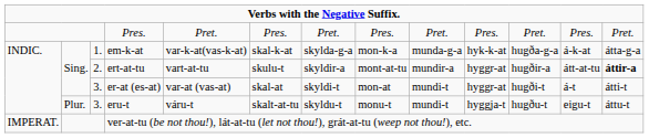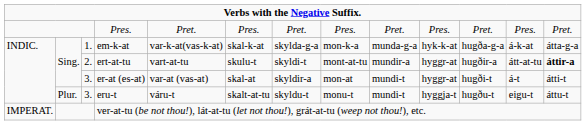 <table class="wikitable">
 <tr ---->
 <td colspan="13" align="CENTER"><strong>Verbs with the <a href='#'>Negative</a> Suffix.</strong></td>
 </tr>
 <tr ---->
 <td colspan="3"> </td>
 <td align="CENTER"><em>Pres.</em></td>
 <td align="CENTER"><em>Pret.</em></td>
 <td align="CENTER"><em>Pres.</em></td>
 <td align="CENTER"><em>Pret.</em></td>
 <td align="CENTER"><em>Pres.</em></td>
 <td align="CENTER"><em>Pret.</em></td>
 <td align="CENTER"><em>Pres.</em></td>
 <td align="CENTER"><em>Pret.</em></td>
 <td align="CENTER"><em>Pres.</em></td>
 <td align="CENTER"><em>Pret.</em></td>
 </tr>
 <tr ---->
 <td rowspan="4" valign="TOP">INDIC.</td>
 <td rowspan="3">Sing.</td>
 <td>1.</td>
 <td>em-k-at</td>
 <td>var-k-at(vas-k-at)</td>
 <td>skal-k-at</td>
 <td>skylda-g-a</td>
 <td>mon-k-a</td>
 <td>munda-g-a</td>
 <td>hyk-k-at</td>
 <td>hugða-g-a</td>
 <td>á-k-at</td>
 <td>átta-g-a</td>
 </tr>
 <tr ---->
 <td>2.</td>
 <td>ert-at-tu</td>
 <td>vart-at-tu</td>
 <td>skulu-t</td>
-<td>skyldir-a</td>
+<td>skyldi-t</td>
 <td>mont-at-tu</td>
 <td>mundir-a</td>
 <td>hyggr-at</td>
 <td>hugðir-a</td>
 <td>átt-at-tu</td>
 <td><strong>áttir-a</strong></td>
 </tr>
 <tr ---->
 <td>3.</td>
 <td>er-at (es-at)</td>
 <td>var-at (vas-at)</td>
 <td>skal-at</td>
-<td>skyldi-t</td>
+<td>skyldir-a</td>
 <td>mon-at</td>
 <td>mundi-t</td>
 <td>hyggr-at</td>
 <td>hugði-t</td>
 <td>á-t</td>
 <td>átti-t</td>
 </tr>
 <tr ---->
 <td>Plur.</td>
 <td>3.</td>
 <td>eru-t</td>
 <td>váru-t</td>
 <td>skalt-at-tu</td>
 <td>skyldu-t</td>
 <td>monu-t</td>
 <td>mundi-t</td>
 <td>hyggja-t</td>
 <td>hugðu-t</td>
 <td>eigu-t</td>
 <td>áttu-t</td>
 </tr>
 <tr ---->
 <td>IMPERAT.</td>
 <td colspan=2> </td>
 <td colspan="10">ver-at-tu (<em>be not thou!</em>), lát-at-tu (<em>let not thou!</em>), grát-at-tu (<em>weep not thou!</em>), etc.</td>
 </tr>
 </table>
